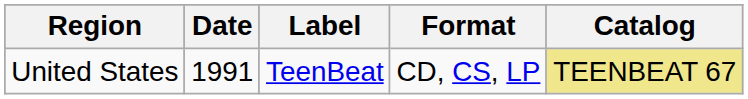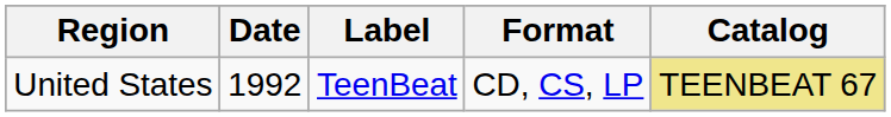 <table class="wikitable">
 <tr>
 <th>Region</th>
 <th>Date</th>
 <th>Label</th>
 <th>Format</th>
 <th>Catalog</th>
 </tr>
 <tr>
 <td>United States</td>
-<td>1991</td>
+<td>1992</td>
 <td><a href='#'>TeenBeat</a></td>
 <td>CD, <a href='#'>CS</a>, <a href='#'>LP</a></td>
 <td style="background: khaki;">TEENBEAT 67</td>
 </tr>
 </table>
